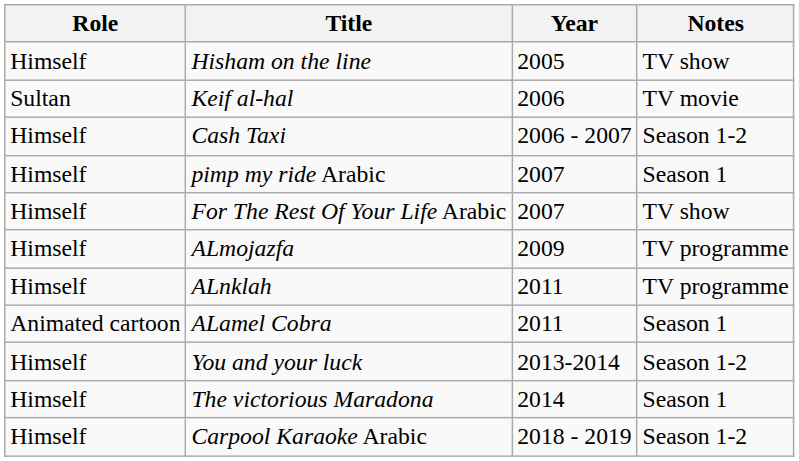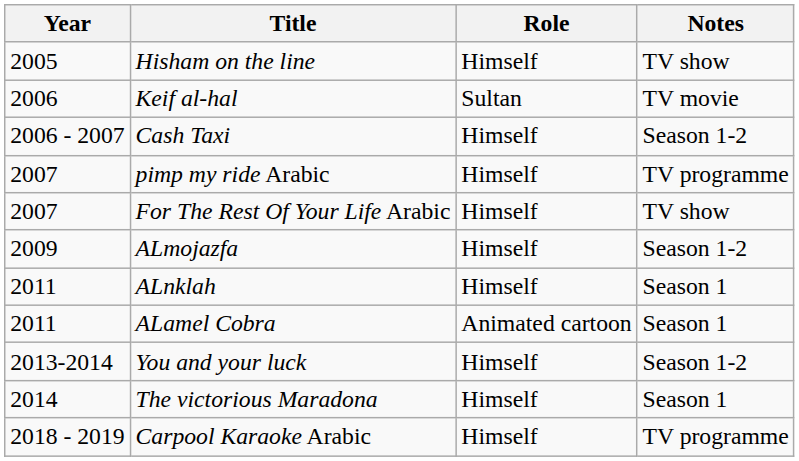 <table class="wikitable">
 <tr>
+<th>Year</th>
+<th>Title</th>
 <th>Role</th>
-<th>Title</th>
-<th>Year</th>
 <th>Notes</th>
 </tr>
 <tr>
+<td>2005</td>
+<td><em>Hisham on the line</em></td>
 <td>Himself</td>
-<td><em>Hisham on the line</em></td>
-<td>2005</td>
 <td>TV show</td>
 </tr>
 <tr>
+<td>2006</td>
+<td><em>Keif al-hal</em> </td>
 <td>Sultan</td>
-<td><em>Keif al-hal</em> </td>
-<td>2006</td>
 <td>TV movie</td>
 </tr>
 <tr>
+<td>2006 - 2007</td>
+<td><em>Cash Taxi</em></td>
 <td>Himself</td>
-<td><em>Cash Taxi</em></td>
-<td>2006 - 2007</td>
 <td>Season 1-2</td>
 </tr>
 <tr>
+<td>2007</td>
+<td><em>pimp my ride</em> Arabic </td>
 <td>Himself</td>
-<td><em>pimp my ride</em> Arabic </td>
+<td>TV programme</td>
+</tr>
+<tr>
 <td>2007</td>
+<td><em>For The Rest Of Your Life</em> Arabic</td>
+<td>Himself</td>
+<td>TV show</td>
+</tr>
+<tr>
+<td>2009</td>
+<td><em>ALmojazfa</em></td>
+<td>Himself</td>
+<td>Season 1-2</td>
+</tr>
+<tr>
+<td>2011</td>
+<td><em>ALnklah</em></td>
+<td>Himself</td>
 <td>Season 1</td>
 </tr>
 <tr>
-<td>Himself</td>
-<td><em>For The Rest Of Your Life</em> Arabic</td>
-<td>2007</td>
-<td>TV show</td>
-</tr>
-<tr>
-<td>Himself</td>
-<td><em>ALmojazfa</em></td>
-<td>2009</td>
-<td>TV programme</td>
-</tr>
-<tr>
-<td>Himself</td>
-<td><em>ALnklah</em></td>
 <td>2011</td>
-<td>TV programme</td>
-</tr>
-<tr>
+<td><em>ALamel Cobra</em></td>
 <td>Animated cartoon</td>
-<td><em>ALamel Cobra</em></td>
-<td>2011</td>
 <td>Season 1</td>
 </tr>
 <tr>
+<td>2013-2014</td>
+<td><em>You and your luck</em></td>
 <td>Himself</td>
-<td><em>You and your luck</em></td>
-<td>2013-2014</td>
 <td>Season 1-2</td>
 </tr>
 <tr>
+<td>2014</td>
+<td><em>The victorious Maradona</em> </td>
 <td>Himself</td>
-<td><em>The victorious Maradona</em> </td>
-<td>2014</td>
 <td>Season 1</td>
 </tr>
 <tr>
+<td>2018 - 2019</td>
+<td><em> Carpool Karaoke</em> Arabic </td>
 <td>Himself</td>
-<td><em> Carpool Karaoke</em> Arabic </td>
-<td>2018 - 2019</td>
-<td>Season 1-2</td>
+<td>TV programme</td>
 </tr>
 </table>
